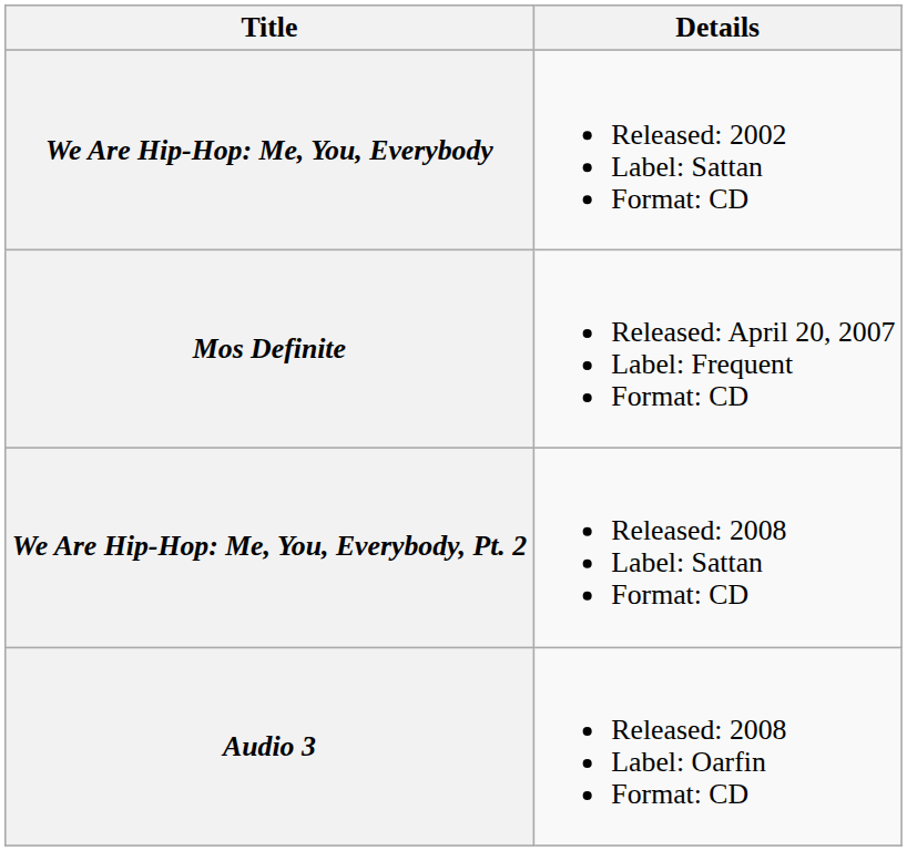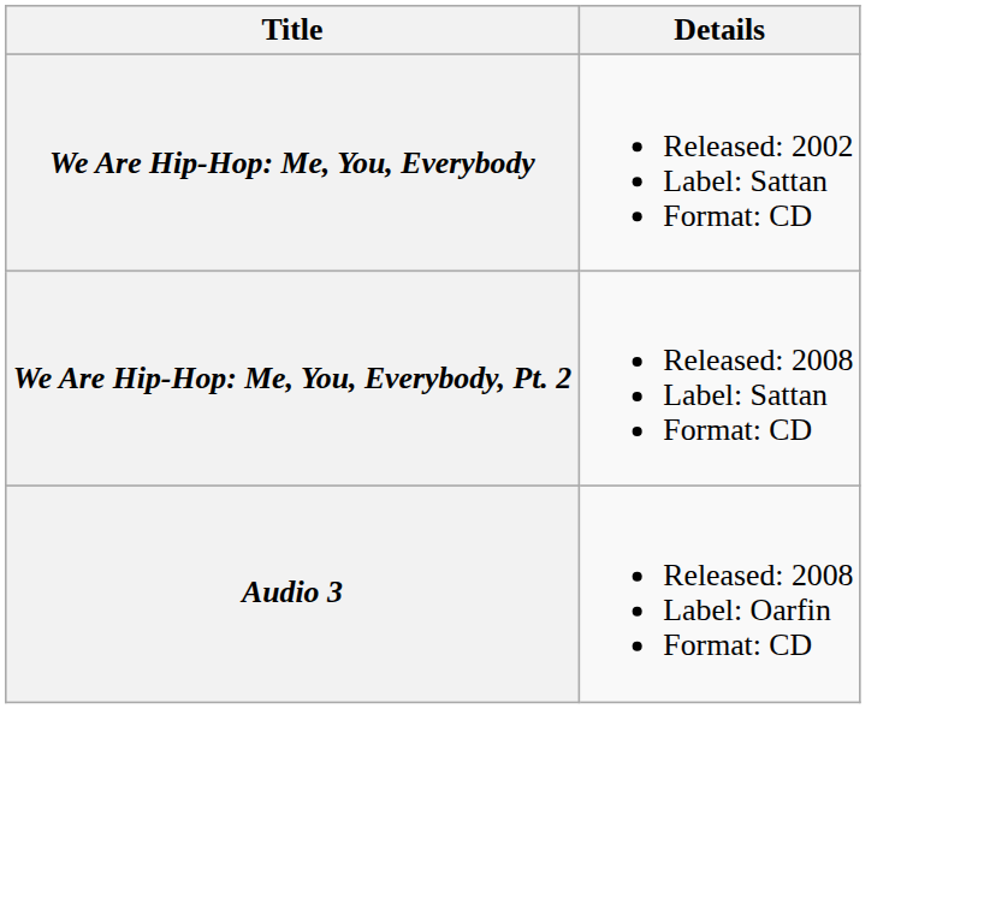 <table class="wikitable plainrowheaders">
 <tr>
 <th>Title</th>
 <th>Details</th>
 </tr>
 <tr>
 <th scope="row"><em>We Are Hip-Hop: Me, You, Everybody</em></th>
 <td><br><ul><li>Released: 2002</li><li>Label: Sattan</li><li>Format: CD</li></ul></td>
 </tr>
 <tr>
-<th scope="row"><em>Mos Definite</em></th>
-<td><br><ul><li>Released: April 20, 2007</li><li>Label: Frequent</li><li>Format: CD</li></ul></td>
-</tr>
-<tr>
 <th scope="row"><em>We Are Hip-Hop: Me, You, Everybody, Pt. 2</em></th>
 <td><br><ul><li>Released: 2008</li><li>Label: Sattan</li><li>Format: CD</li></ul></td>
 </tr>
 <tr>
 <th scope="row"><em>Audio 3</em></th>
 <td><br><ul><li>Released: 2008</li><li>Label: Oarfin</li><li>Format: CD</li></ul></td>
 </tr>
 </table>
